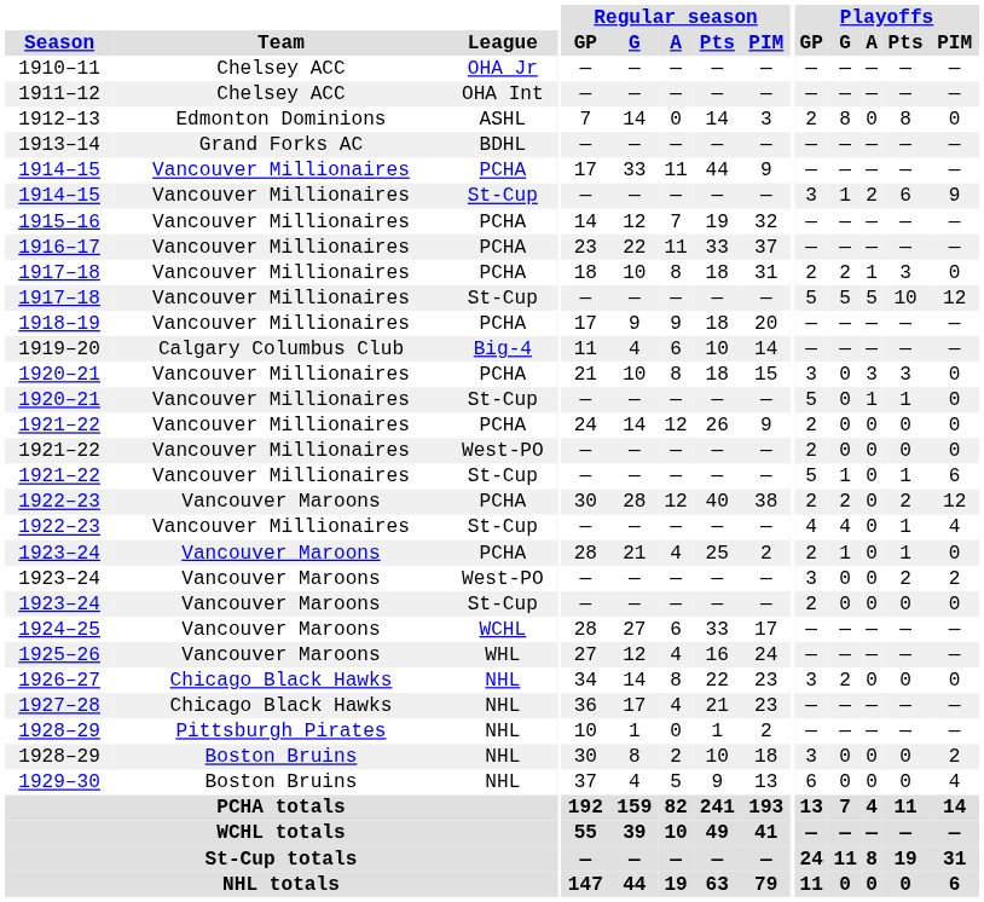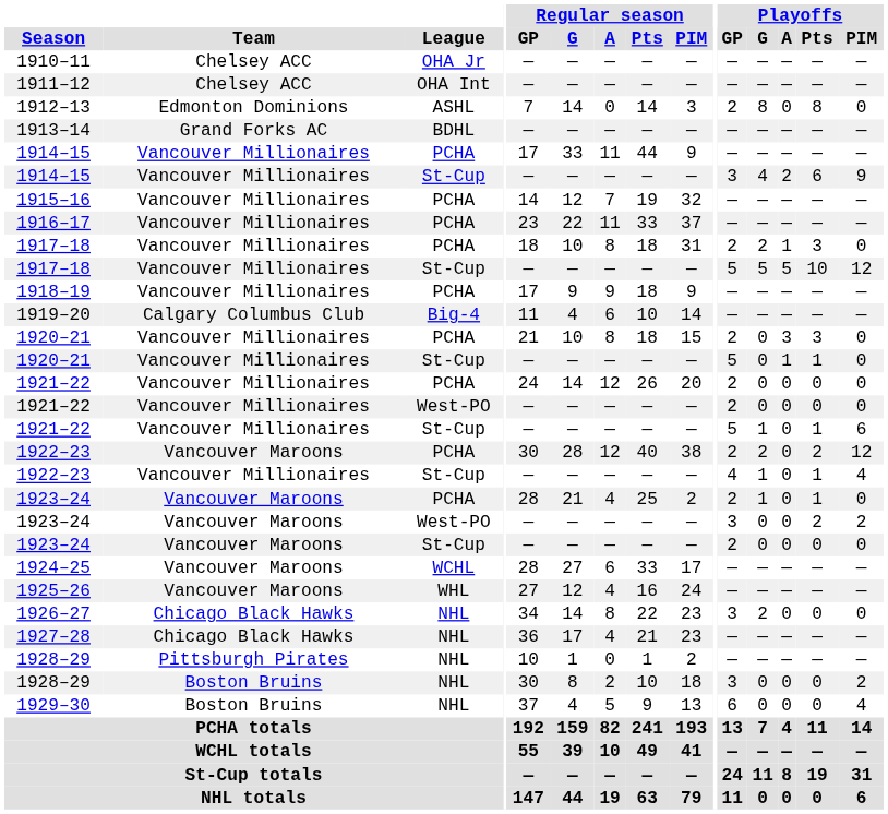 <table border="0" cellpadding="1" cellspacing="0" style="text-align:center; width:50em">
 <tr bgcolor="#e0e0e0">
 <th colspan="3" bgcolor="#ffffff"></th>
 <th rowspan="100" bgcolor="#ffffff"></th>
 <th colspan="5"><a href='#'>Regular season</a></th>
 <th rowspan="100" bgcolor="#ffffff"></th>
 <th colspan="5"><a href='#'>Playoffs</a></th>
 </tr>
 <tr bgcolor="#e0e0e0">
 <th><a href='#'>Season</a></th>
 <th>Team</th>
 <th>League</th>
 <th>GP</th>
 <th><a href='#'>G</a></th>
 <th><a href='#'>A</a></th>
 <th><a href='#'>Pts</a></th>
 <th><a href='#'>PIM</a></th>
 <th>GP</th>
 <th>G</th>
 <th>A</th>
 <th>Pts</th>
 <th>PIM</th>
 </tr>
 <tr>
 <td>1910–11</td>
 <td>Chelsey ACC</td>
 <td><a href='#'>OHA Jr</a></td>
 <td>—</td>
 <td>—</td>
 <td>—</td>
 <td>—</td>
 <td>—</td>
 <td>—</td>
 <td>—</td>
 <td>—</td>
 <td>—</td>
 <td>—</td>
 </tr>
 <tr bgcolor="#f0f0f0">
 <td>1911–12</td>
 <td>Chelsey ACC</td>
 <td>OHA Int</td>
 <td>—</td>
 <td>—</td>
 <td>—</td>
 <td>—</td>
 <td>—</td>
 <td>—</td>
 <td>—</td>
 <td>—</td>
 <td>—</td>
 <td>—</td>
 </tr>
 <tr>
 <td>1912–13</td>
 <td>Edmonton Dominions</td>
 <td>ASHL</td>
 <td>7</td>
 <td>14</td>
 <td>0</td>
 <td>14</td>
 <td>3</td>
 <td>2</td>
 <td>8</td>
 <td>0</td>
 <td>8</td>
 <td>0</td>
 </tr>
 <tr bgcolor="#f0f0f0">
 <td>1913–14</td>
 <td>Grand Forks AC</td>
 <td>BDHL</td>
 <td>—</td>
 <td>—</td>
 <td>—</td>
 <td>—</td>
 <td>—</td>
 <td>—</td>
 <td>—</td>
 <td>—</td>
 <td>—</td>
 <td>—</td>
 </tr>
 <tr>
 <td><a href='#'>1914–15</a></td>
 <td><a href='#'>Vancouver Millionaires</a></td>
 <td><a href='#'>PCHA</a></td>
 <td>17</td>
 <td>33</td>
 <td>11</td>
 <td>44</td>
 <td>9</td>
 <td>—</td>
 <td>—</td>
 <td>—</td>
 <td>—</td>
 <td>—</td>
 </tr>
 <tr bgcolor="#f0f0f0">
 <td><a href='#'>1914–15</a></td>
 <td>Vancouver Millionaires</td>
 <td><a href='#'>St-Cup</a></td>
 <td>—</td>
 <td>—</td>
 <td>—</td>
 <td>—</td>
 <td>—</td>
 <td>3</td>
-<td>1</td>
+<td>4</td>
 <td>2</td>
 <td>6</td>
 <td>9</td>
 </tr>
 <tr>
 <td><a href='#'>1915–16</a></td>
 <td>Vancouver Millionaires</td>
 <td>PCHA</td>
 <td>14</td>
 <td>12</td>
 <td>7</td>
 <td>19</td>
 <td>32</td>
 <td>—</td>
 <td>—</td>
 <td>—</td>
 <td>—</td>
 <td>—</td>
 </tr>
 <tr bgcolor="#f0f0f0">
 <td><a href='#'>1916–17</a></td>
 <td>Vancouver Millionaires</td>
 <td>PCHA</td>
 <td>23</td>
 <td>22</td>
 <td>11</td>
 <td>33</td>
 <td>37</td>
 <td>—</td>
 <td>—</td>
 <td>—</td>
 <td>—</td>
 <td>—</td>
 </tr>
 <tr>
 <td><a href='#'>1917–18</a></td>
 <td>Vancouver Millionaires</td>
 <td>PCHA</td>
 <td>18</td>
 <td>10</td>
 <td>8</td>
 <td>18</td>
 <td>31</td>
 <td>2</td>
 <td>2</td>
 <td>1</td>
 <td>3</td>
 <td>0</td>
 </tr>
 <tr bgcolor="#f0f0f0">
 <td><a href='#'>1917–18</a></td>
 <td>Vancouver Millionaires</td>
 <td>St-Cup</td>
 <td>—</td>
 <td>—</td>
 <td>—</td>
 <td>—</td>
 <td>—</td>
 <td>5</td>
 <td>5</td>
 <td>5</td>
 <td>10</td>
 <td>12</td>
 </tr>
 <tr>
 <td><a href='#'>1918–19</a></td>
 <td>Vancouver Millionaires</td>
 <td>PCHA</td>
 <td>17</td>
 <td>9</td>
 <td>9</td>
 <td>18</td>
-<td>20</td>
+<td>9</td>
 <td>—</td>
 <td>—</td>
 <td>—</td>
 <td>—</td>
 <td>—</td>
 </tr>
 <tr bgcolor="#f0f0f0">
 <td>1919–20</td>
 <td>Calgary Columbus Club</td>
 <td><a href='#'>Big-4</a></td>
 <td>11</td>
 <td>4</td>
 <td>6</td>
 <td>10</td>
 <td>14</td>
 <td>—</td>
 <td>—</td>
 <td>—</td>
 <td>—</td>
 <td>—</td>
 </tr>
 <tr>
 <td><a href='#'>1920–21</a></td>
 <td>Vancouver Millionaires</td>
 <td>PCHA</td>
 <td>21</td>
 <td>10</td>
 <td>8</td>
 <td>18</td>
 <td>15</td>
-<td>3</td>
+<td>2</td>
 <td>0</td>
 <td>3</td>
 <td>3</td>
 <td>0</td>
 </tr>
 <tr bgcolor="#f0f0f0">
 <td><a href='#'>1920–21</a></td>
 <td>Vancouver Millionaires</td>
 <td>St-Cup</td>
 <td>—</td>
 <td>—</td>
 <td>—</td>
 <td>—</td>
 <td>—</td>
 <td>5</td>
 <td>0</td>
 <td>1</td>
 <td>1</td>
 <td>0</td>
 </tr>
 <tr>
 <td><a href='#'>1921–22</a></td>
 <td>Vancouver Millionaires</td>
 <td>PCHA</td>
 <td>24</td>
 <td>14</td>
 <td>12</td>
 <td>26</td>
-<td>9</td>
+<td>20</td>
 <td>2</td>
 <td>0</td>
 <td>0</td>
 <td>0</td>
 <td>0</td>
 </tr>
 <tr bgcolor="#f0f0f0">
 <td>1921–22</td>
 <td>Vancouver Millionaires</td>
 <td>West-PO</td>
 <td>—</td>
 <td>—</td>
 <td>—</td>
 <td>—</td>
 <td>—</td>
 <td>2</td>
 <td>0</td>
 <td>0</td>
 <td>0</td>
 <td>0</td>
 </tr>
 <tr>
 <td><a href='#'>1921–22</a></td>
 <td>Vancouver Millionaires</td>
 <td>St-Cup</td>
 <td>—</td>
 <td>—</td>
 <td>—</td>
 <td>—</td>
 <td>—</td>
 <td>5</td>
 <td>1</td>
 <td>0</td>
 <td>1</td>
 <td>6</td>
 </tr>
 <tr bgcolor="#f0f0f0">
 <td><a href='#'>1922–23</a></td>
 <td>Vancouver Maroons</td>
 <td>PCHA</td>
 <td>30</td>
 <td>28</td>
 <td>12</td>
 <td>40</td>
 <td>38</td>
 <td>2</td>
 <td>2</td>
 <td>0</td>
 <td>2</td>
 <td>12</td>
 </tr>
 <tr>
 <td><a href='#'>1922–23</a></td>
 <td>Vancouver Millionaires</td>
 <td>St-Cup</td>
 <td>—</td>
 <td>—</td>
 <td>—</td>
 <td>—</td>
 <td>—</td>
 <td>4</td>
-<td>4</td>
+<td>1</td>
 <td>0</td>
 <td>1</td>
 <td>4</td>
 </tr>
 <tr bgcolor="#f0f0f0">
 <td><a href='#'>1923–24</a></td>
 <td><a href='#'>Vancouver Maroons</a></td>
 <td>PCHA</td>
 <td>28</td>
 <td>21</td>
 <td>4</td>
 <td>25</td>
 <td>2</td>
 <td>2</td>
 <td>1</td>
 <td>0</td>
 <td>1</td>
 <td>0</td>
 </tr>
 <tr>
 <td>1923–24</td>
 <td>Vancouver Maroons</td>
 <td>West-PO</td>
 <td>—</td>
 <td>—</td>
 <td>—</td>
 <td>—</td>
 <td>—</td>
 <td>3</td>
 <td>0</td>
 <td>0</td>
 <td>2</td>
 <td>2</td>
 </tr>
 <tr bgcolor="#f0f0f0">
 <td><a href='#'>1923–24</a></td>
 <td>Vancouver Maroons</td>
 <td>St-Cup</td>
 <td>—</td>
 <td>—</td>
 <td>—</td>
 <td>—</td>
 <td>—</td>
 <td>2</td>
 <td>0</td>
 <td>0</td>
 <td>0</td>
 <td>0</td>
 </tr>
 <tr>
 <td><a href='#'>1924–25</a></td>
 <td>Vancouver Maroons</td>
 <td><a href='#'>WCHL</a></td>
 <td>28</td>
 <td>27</td>
 <td>6</td>
 <td>33</td>
 <td>17</td>
 <td>—</td>
 <td>—</td>
 <td>—</td>
 <td>—</td>
 <td>—</td>
 </tr>
 <tr bgcolor="#f0f0f0">
 <td><a href='#'>1925–26</a></td>
 <td>Vancouver Maroons</td>
 <td>WHL</td>
 <td>27</td>
 <td>12</td>
 <td>4</td>
 <td>16</td>
 <td>24</td>
 <td>—</td>
 <td>—</td>
 <td>—</td>
 <td>—</td>
 <td>—</td>
 </tr>
 <tr>
 <td><a href='#'>1926–27</a></td>
 <td><a href='#'>Chicago Black Hawks</a></td>
 <td><a href='#'>NHL</a></td>
 <td>34</td>
 <td>14</td>
 <td>8</td>
 <td>22</td>
 <td>23</td>
 <td>3</td>
 <td>2</td>
 <td>0</td>
 <td>0</td>
 <td>0</td>
 </tr>
 <tr bgcolor="#f0f0f0">
 <td><a href='#'>1927–28</a></td>
 <td>Chicago Black Hawks</td>
 <td>NHL</td>
 <td>36</td>
 <td>17</td>
 <td>4</td>
 <td>21</td>
 <td>23</td>
 <td>—</td>
 <td>—</td>
 <td>—</td>
 <td>—</td>
 <td>—</td>
 </tr>
 <tr>
 <td><a href='#'>1928–29</a></td>
 <td><a href='#'>Pittsburgh Pirates</a></td>
 <td>NHL</td>
 <td>10</td>
 <td>1</td>
 <td>0</td>
 <td>1</td>
 <td>2</td>
 <td>—</td>
 <td>—</td>
 <td>—</td>
 <td>—</td>
 <td>—</td>
 </tr>
 <tr bgcolor="#f0f0f0">
 <td>1928–29</td>
 <td><a href='#'>Boston Bruins</a></td>
 <td>NHL</td>
 <td>30</td>
 <td>8</td>
 <td>2</td>
 <td>10</td>
 <td>18</td>
 <td>3</td>
 <td>0</td>
 <td>0</td>
 <td>0</td>
 <td>2</td>
 </tr>
 <tr>
 <td><a href='#'>1929–30</a></td>
 <td>Boston Bruins</td>
 <td>NHL</td>
 <td>37</td>
 <td>4</td>
 <td>5</td>
 <td>9</td>
 <td>13</td>
 <td>6</td>
 <td>0</td>
 <td>0</td>
 <td>0</td>
 <td>4</td>
 </tr>
 <tr bgcolor="#e0e0e0">
 <th colspan="3">PCHA totals</th>
 <th>192</th>
 <th>159</th>
 <th>82</th>
 <th>241</th>
 <th>193</th>
 <th>13</th>
 <th>7</th>
 <th>4</th>
 <th>11</th>
 <th>14</th>
 </tr>
 <tr bgcolor="#e0e0e0">
 <th colspan="3">WCHL totals</th>
 <th>55</th>
 <th>39</th>
 <th>10</th>
 <th>49</th>
 <th>41</th>
 <th>—</th>
 <th>—</th>
 <th>—</th>
 <th>—</th>
 <th>—</th>
 </tr>
 <tr bgcolor="#e0e0e0">
 <th colspan="3">St-Cup totals</th>
 <th>—</th>
 <th>—</th>
 <th>—</th>
 <th>—</th>
 <th>—</th>
 <th>24</th>
 <th>11</th>
 <th>8</th>
 <th>19</th>
 <th>31</th>
 </tr>
 <tr bgcolor="#e0e0e0">
 <th colspan="3">NHL totals</th>
 <th>147</th>
 <th>44</th>
 <th>19</th>
 <th>63</th>
 <th>79</th>
 <th>11</th>
 <th>0</th>
 <th>0</th>
 <th>0</th>
 <th>6</th>
 </tr>
 </table>
